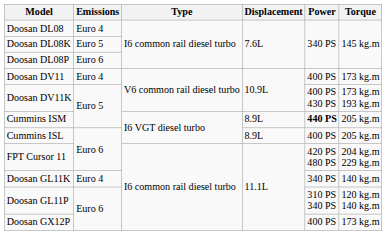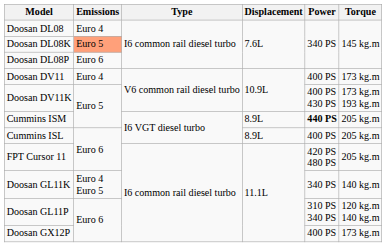 <table class="wikitable sortable">
 <tr>
 <th>Model</th>
 <th>Emissions</th>
 <th>Type</th>
 <th>Displacement</th>
 <th>Power</th>
 <th>Torque</th>
 </tr>
 <tr>
 <td>Doosan DL08</td>
 <td>Euro 4</td>
 <td rowspan="3">I6 common rail diesel turbo</td>
 <td rowspan="3">7.6L</td>
 <td rowspan="3">340 PS</td>
 <td rowspan="3">145 kg.m</td>
 </tr>
 <tr>
 <td>Doosan DL08K</td>
-<td>Euro 5</td>
+<td style="background: lightsalmon;">Euro 5</td>
 </tr>
 <tr>
 <td>Doosan DL08P</td>
 <td>Euro 6</td>
 </tr>
 <tr>
 <td>Doosan DV11</td>
 <td>Euro 4</td>
 <td rowspan="2">V6 common rail diesel turbo</td>
 <td rowspan="2">10.9L</td>
 <td>400 PS</td>
 <td>173 kg.m</td>
 </tr>
 <tr>
 <td>Doosan DV11K</td>
 <td rowspan="2">Euro 5</td>
 <td>400 PS<br>430 PS</td>
 <td>173 kg.m<br>193 kg.m</td>
 </tr>
 <tr>
 <td>Cummins ISM</td>
 <td rowspan="2">I6 VGT diesel turbo</td>
 <td>8.9L</td>
 <td><strong>440 PS</strong></td>
 <td>205 kg.m</td>
 </tr>
 <tr>
 <td>Cummins ISL</td>
 <td rowspan="2">Euro 6</td>
 <td>8.9L</td>
 <td>400 PS</td>
 <td>205 kg.m</td>
 </tr>
 <tr>
 <td>FPT Cursor 11</td>
 <td rowspan="4">I6 common rail diesel turbo</td>
 <td rowspan="4">11.1L</td>
 <td>420 PS<br>480 PS</td>
-<td>204 kg.m<br>229 kg.m</td>
+<td>205 kg.m</td>
 </tr>
 <tr>
 <td>Doosan GL11K</td>
-<td>Euro 4</td>
+<td>Euro 4<br>Euro 5</td>
 <td>340 PS</td>
 <td>140 kg.m</td>
 </tr>
 <tr>
 <td>Doosan GL11P</td>
 <td rowspan="2">Euro 6</td>
 <td>310 PS<br>340 PS</td>
 <td>120 kg.m<br>140 kg.m</td>
 </tr>
 <tr>
 <td>Doosan GX12P</td>
 <td>400 PS</td>
 <td>173 kg.m</td>
 </tr>
 </table>
